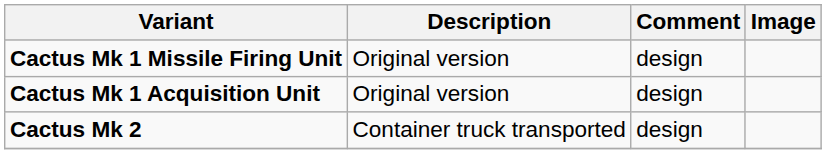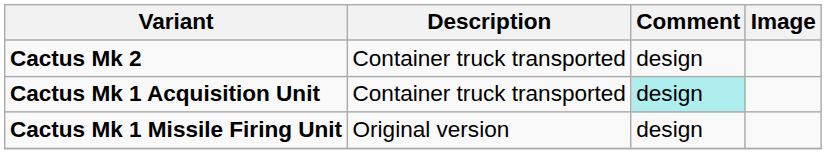 <table class="wikitable sortable">
 <tr>
 <th>Variant</th>
 <th>Description</th>
 <th>Comment</th>
 <th>Image</th>
 </tr>
 <tr>
+<td><strong>Cactus Mk 2</strong></td>
+<td>Container truck transported</td>
+<td> design</td>
+<td></td>
+</tr>
+<tr>
+<td><strong>Cactus Mk 1 Acquisition Unit</strong></td>
+<td>Container truck transported</td>
+<td style="background: paleturquoise;"> design</td>
+<td></td>
+</tr>
+<tr>
 <td><strong>Cactus Mk 1 Missile Firing Unit</strong></td>
 <td>Original version</td>
 <td> design</td>
 <td></td>
 </tr>
 <tr>
-<td><strong>Cactus Mk 1 Acquisition Unit</strong></td>
-<td>Original version</td>
-<td> design</td>
-<td></td>
-</tr>
-<tr>
-<td><strong>Cactus Mk 2</strong></td>
-<td>Container truck transported</td>
-<td> design</td>
-<td></td>
-</tr>
-<tr>
 </tr>
 </table>
